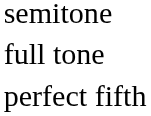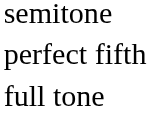 <table>
 <tr>
 <td>semitone</td>
 <td></td>
 </tr>
 <tr>
+<td>perfect fifth </td>
+<td></td>
+</tr>
+<tr>
 <td>full tone</td>
 <td></td>
 </tr>
-<tr>
-<td>perfect fifth </td>
-<td></td>
-</tr>
 </table>
